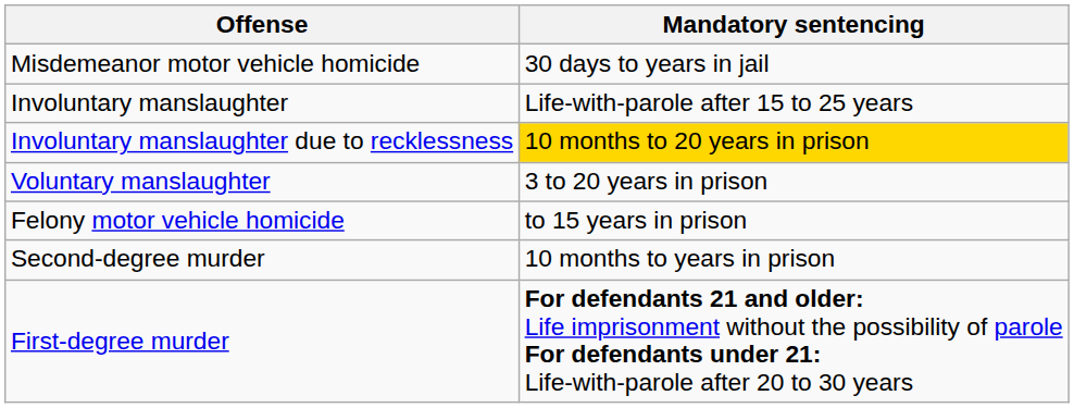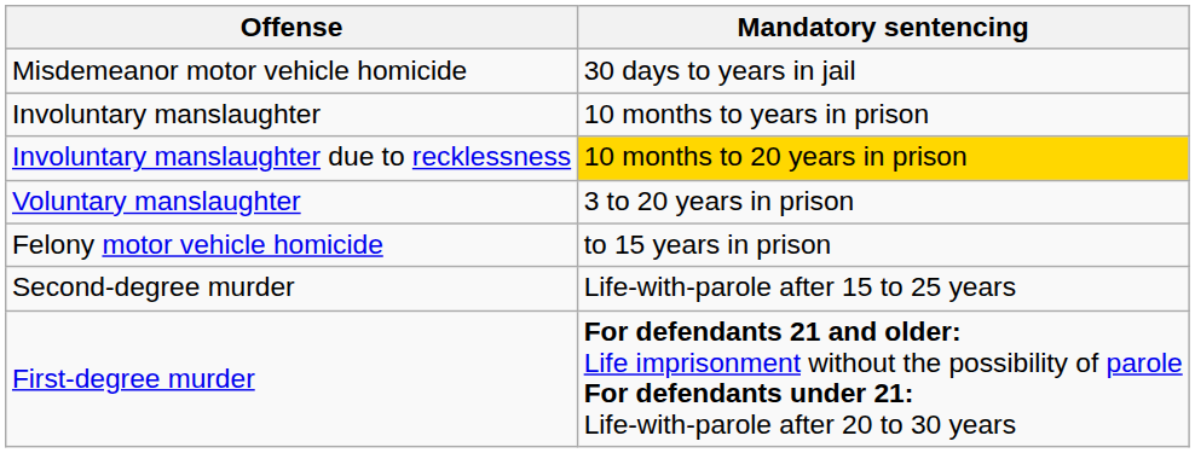 <table class="wikitable">
 <tr>
 <th>Offense</th>
 <th>Mandatory sentencing</th>
 </tr>
 <tr>
 <td>Misdemeanor motor vehicle homicide</td>
 <td>30 days to  years in jail</td>
 </tr>
 <tr>
 <td>Involuntary manslaughter</td>
-<td>Life-with-parole after 15 to 25 years</td>
+<td>10 months to  years in prison</td>
 </tr>
 <tr>
 <td><a href='#'>Involuntary manslaughter</a> due to <a href='#'>recklessness</a></td>
 <td style="background: gold;">10 months to 20 years in prison</td>
 </tr>
 <tr>
 <td><a href='#'>Voluntary manslaughter</a></td>
 <td>3 to 20 years in prison</td>
 </tr>
 <tr>
 <td>Felony <a href='#'>motor vehicle homicide</a></td>
 <td> to 15 years in prison</td>
 </tr>
 <tr>
 <td>Second-degree murder</td>
-<td>10 months to  years in prison</td>
+<td>Life-with-parole after 15 to 25 years</td>
 </tr>
 <tr>
 <td><a href='#'>First-degree murder</a></td>
 <td><strong>For defendants 21 and older:</strong><br><a href='#'>Life imprisonment</a> without the possibility of <a href='#'>parole</a><br><strong>For defendants under 21:</strong><br>Life-with-parole after 20 to 30 years</td>
 </tr>
 </table>
